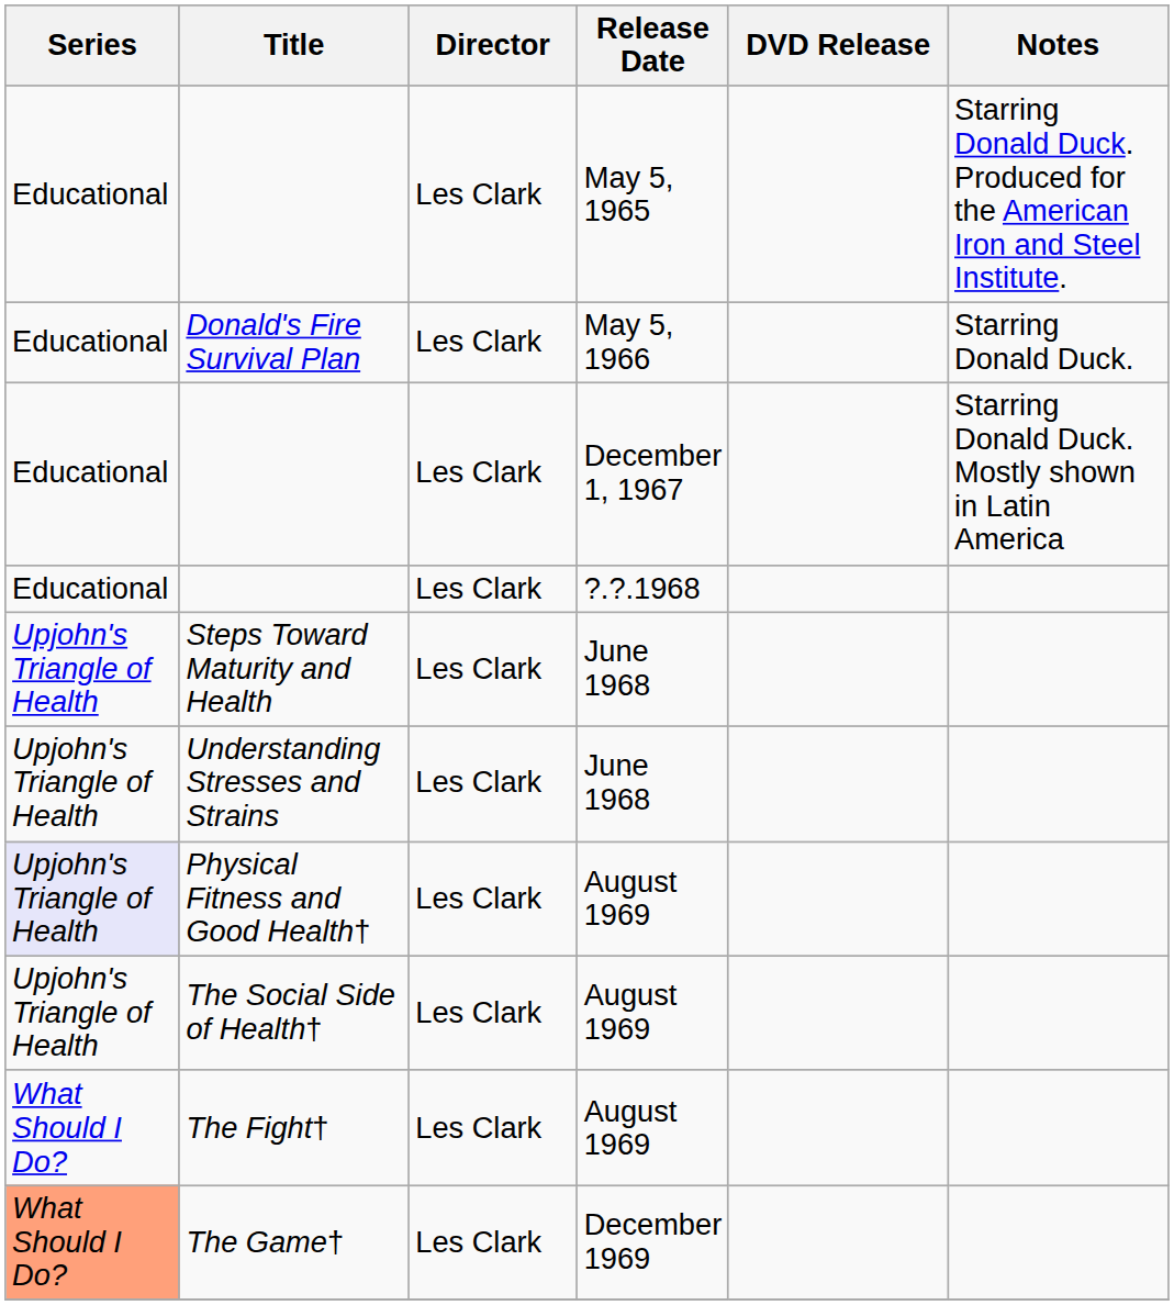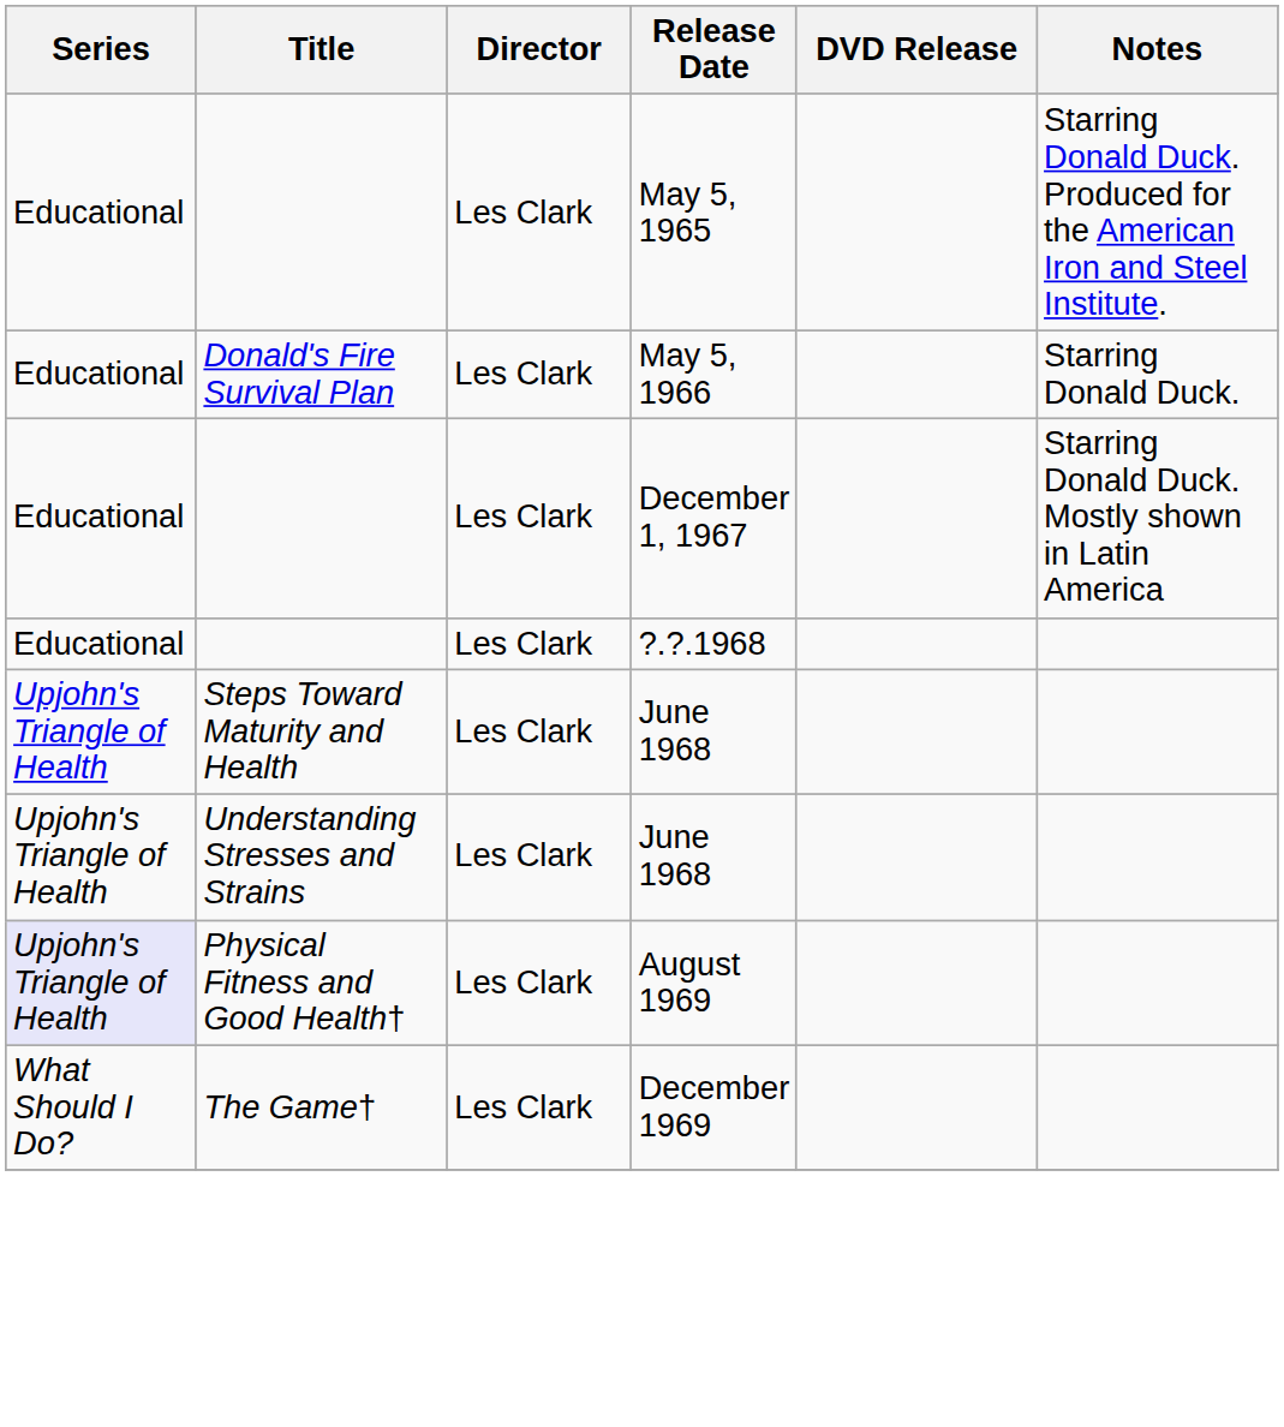 <table class="wikitable" style="width:100%;">
 <tr>
 <th style="width:15%;">Series</th>
 <th style="width:20%;">Title</th>
 <th style="width:15%;">Director</th>
 <th style="width:10%;">Release Date</th>
 <th style="width:20%;">DVD Release</th>
 <th style="width:20%;">Notes</th>
 </tr>
 <tr>
 <td>Educational</td>
 <td><em></em></td>
 <td>Les Clark</td>
 <td>May 5, 1965</td>
 <td></td>
 <td>Starring <a href='#'>Donald Duck</a>.<br>Produced for the <a href='#'>American Iron and Steel Institute</a>.</td>
 </tr>
 <tr>
 <td>Educational</td>
 <td><em><a href='#'>Donald's Fire Survival Plan</a></em></td>
 <td>Les Clark</td>
 <td>May 5, 1966</td>
 <td></td>
 <td>Starring Donald Duck.</td>
 </tr>
 <tr>
 <td>Educational</td>
 <td><em></em></td>
 <td>Les Clark</td>
 <td>December 1, 1967</td>
 <td></td>
 <td>Starring Donald Duck.<br>Mostly shown in Latin America</td>
 </tr>
 <tr>
 <td>Educational</td>
 <td><em></em></td>
 <td>Les Clark</td>
 <td>?.?.1968</td>
 <td></td>
 <td></td>
 </tr>
 <tr>
 <td><em><a href='#'>Upjohn's Triangle of Health</a></em></td>
 <td><em>Steps Toward Maturity and Health</em></td>
 <td>Les Clark</td>
 <td>June 1968</td>
 <td></td>
 <td></td>
 </tr>
 <tr>
 <td><em>Upjohn's Triangle of Health</em></td>
 <td><em>Understanding Stresses and Strains</em></td>
 <td>Les Clark</td>
 <td>June 1968</td>
 <td></td>
 <td></td>
 </tr>
 <tr>
 <td style="background: lavender;"><em>Upjohn's Triangle of Health</em></td>
 <td><em>Physical Fitness and Good Health</em>†</td>
 <td>Les Clark</td>
 <td>August 1969</td>
 <td></td>
 <td></td>
 </tr>
 <tr>
-<td><em>Upjohn's Triangle of Health</em></td>
-<td><em>The Social Side of Health</em>†</td>
-<td>Les Clark</td>
-<td>August 1969</td>
-<td></td>
-<td></td>
-</tr>
-<tr>
-<td><em><a href='#'>What Should I Do?</a></em></td>
-<td><em>The Fight</em>†</td>
-<td>Les Clark</td>
-<td>August 1969</td>
-<td></td>
-<td></td>
-</tr>
-<tr>
-<td style="background: lightsalmon;"><em>What Should I Do?</em></td>
+<td><em>What Should I Do?</em></td>
 <td><em>The Game</em>†</td>
 <td>Les Clark</td>
 <td>December 1969</td>
 <td></td>
 <td></td>
 </tr>
 <tr>
 </tr>
 </table>
